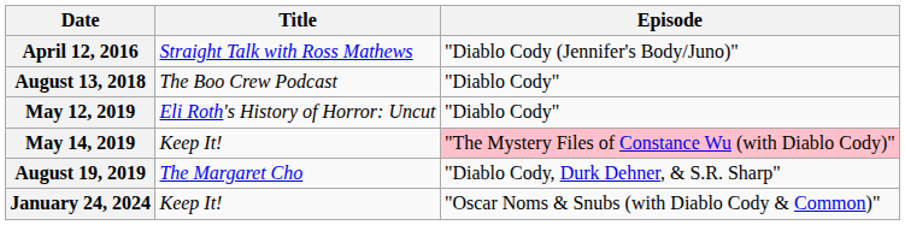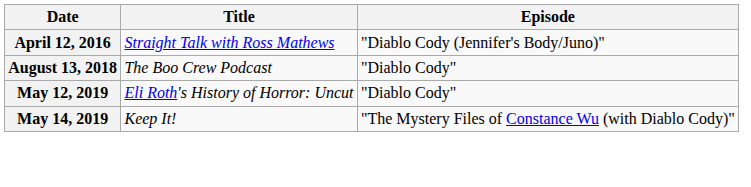 <table class="wikitable sortable plainrowheaders">
 <tr>
 <th>Date</th>
 <th>Title</th>
 <th>Episode</th>
 </tr>
 <tr>
 <th scope="row"><strong>April 12, 2016</strong></th>
 <td><em><a href='#'>Straight Talk with Ross Mathews</a></em></td>
 <td>"Diablo Cody (Jennifer's Body/Juno)"</td>
 </tr>
 <tr>
 <th scope="row"><strong>August 13, 2018</strong></th>
 <td><em>The Boo Crew Podcast</em></td>
 <td>"Diablo Cody"</td>
 </tr>
 <tr>
 <th scope="row"><strong>May 12, 2019</strong></th>
 <td><em><a href='#'>Eli Roth</a>'s History of Horror: Uncut</em></td>
 <td>"Diablo Cody"</td>
 </tr>
 <tr>
 <th scope="row"><strong>May 14, 2019</strong></th>
 <td><em>Keep It!</em></td>
-<td style="background: pink;">"The Mystery Files of <a href='#'>Constance Wu</a> (with Diablo Cody)"</td>
-</tr>
-<tr>
-<th scope="row"><strong>August 19, 2019</strong></th>
-<td><em><a href='#'>The Margaret Cho</a></em></td>
-<td>"Diablo Cody, <a href='#'>Durk Dehner</a>, & S.R. Sharp"</td>
-</tr>
-<tr>
-<th>January 24, 2024</th>
-<td><em>Keep It!</em></td>
-<td>"Oscar Noms & Snubs (with Diablo Cody & <a href='#'>Common</a>)"</td>
+<td>"The Mystery Files of <a href='#'>Constance Wu</a> (with Diablo Cody)"</td>
 </tr>
 </table>
